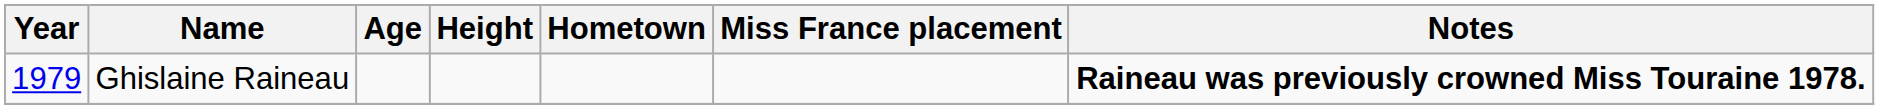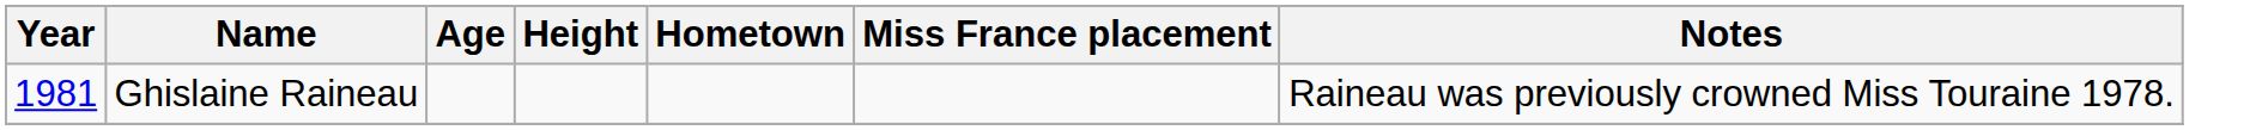 <table class="wikitable sortable">
 <tr>
 <th>Year</th>
 <th>Name</th>
 <th>Age</th>
 <th>Height</th>
 <th>Hometown</th>
 <th>Miss France placement</th>
 <th>Notes</th>
 </tr>
 <tr>
-<td><a href='#'>1979</a></td>
+<td><a href='#'>1981</a></td>
 <td>Ghislaine Raineau</td>
 <td></td>
 <td></td>
 <td></td>
 <td></td>
-<td><strong>Raineau was previously crowned Miss Touraine 1978.</strong></td>
+<td>Raineau was previously crowned Miss Touraine 1978.</td>
 </tr>
 <tr>
 </tr>
 </table>
